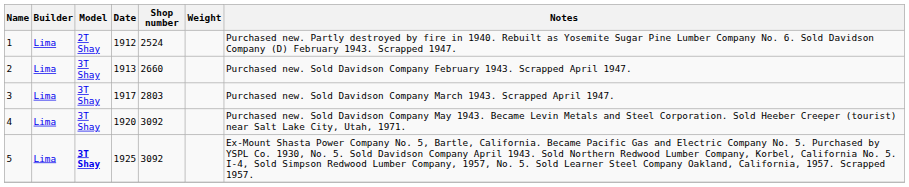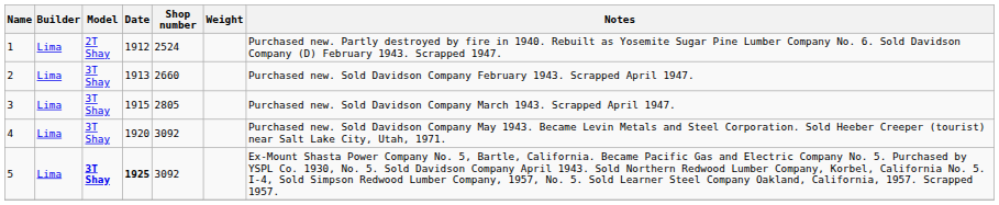 <table class="wikitable">
 <tr>
 <th>Name</th>
 <th>Builder</th>
 <th>Model</th>
 <th>Date</th>
 <th>Shop number</th>
 <th>Weight</th>
 <th>Notes</th>
 </tr>
 <tr>
 <td>1</td>
 <td><a href='#'>Lima</a></td>
 <td><a href='#'>2T Shay</a></td>
 <td>1912</td>
 <td>2524</td>
 <td></td>
 <td>Purchased new. Partly destroyed by fire in 1940. Rebuilt as Yosemite Sugar Pine Lumber Company No. 6. Sold Davidson Company (D) February 1943. Scrapped 1947.</td>
 </tr>
 <tr>
 <td>2</td>
 <td><a href='#'>Lima</a></td>
 <td><a href='#'>3T Shay</a></td>
 <td>1913</td>
 <td>2660</td>
 <td></td>
 <td>Purchased new. Sold Davidson Company February 1943. Scrapped April 1947.</td>
 </tr>
 <tr>
 <td>3</td>
 <td><a href='#'>Lima</a></td>
 <td><a href='#'>3T Shay</a></td>
-<td>1917</td>
-<td>2803</td>
+<td>1915</td>
+<td>2805</td>
 <td></td>
 <td>Purchased new. Sold Davidson Company March 1943. Scrapped April 1947.</td>
 </tr>
 <tr>
 <td>4</td>
 <td><a href='#'>Lima</a></td>
 <td><a href='#'>3T Shay</a></td>
 <td>1920</td>
 <td>3092</td>
 <td></td>
 <td>Purchased new. Sold Davidson Company May 1943. Became Levin Metals and Steel Corporation. Sold Heeber Creeper (tourist) near Salt Lake City, Utah, 1971.</td>
 </tr>
 <tr>
 <td>5</td>
 <td><a href='#'>Lima</a></td>
 <td><strong><a href='#'>3T Shay</a></strong></td>
-<td>1925</td>
+<td><strong>1925</strong></td>
 <td>3092</td>
 <td></td>
 <td>Ex-Mount Shasta Power Company No. 5, Bartle, California. Became Pacific Gas and Electric Company No. 5. Purchased by YSPL Co. 1930, No. 5. Sold Davidson Company April 1943. Sold Northern Redwood Lumber Company, Korbel, California No. 5. I-4, Sold Simpson Redwood Lumber Company, 1957, No. 5. Sold Learner Steel Company Oakland, California, 1957. Scrapped 1957.</td>
 </tr>
 <tr>
 </tr>
 </table>
